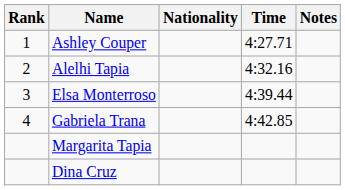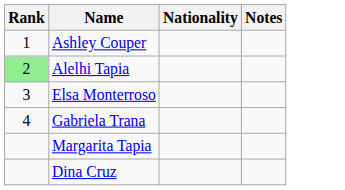 <table class="wikitable sortable" style="text-align:center;font-size:95%">
 <tr>
 <th>Rank</th>
 <th>Name</th>
 <th>Nationality</th>
-<th>Time</th>
 <th>Notes</th>
 </tr>
 <tr>
 <td>1</td>
 <td align=left><a href='#'>Ashley Couper</a></td>
 <td align=left></td>
-<td>4:27.71</td>
 <td></td>
 </tr>
 <tr>
-<td>2</td>
+<td style="background: lightgreen;">2</td>
 <td align=left><a href='#'>Alelhi Tapia</a></td>
 <td align=left></td>
-<td>4:32.16</td>
 <td></td>
 </tr>
 <tr>
 <td>3</td>
 <td align=left><a href='#'>Elsa Monterroso</a></td>
 <td align=left></td>
-<td>4:39.44</td>
 <td></td>
 </tr>
 <tr>
 <td>4</td>
 <td align=left><a href='#'>Gabriela Trana</a></td>
 <td align=left></td>
-<td>4:42.85</td>
 <td></td>
 </tr>
 <tr>
 <td></td>
 <td align=left><a href='#'>Margarita Tapia</a></td>
 <td align=left></td>
 <td></td>
-<td></td>
 </tr>
 <tr>
 <td></td>
 <td align=left><a href='#'>Dina Cruz</a></td>
 <td align=left></td>
 <td></td>
-<td></td>
 </tr>
 </table>
